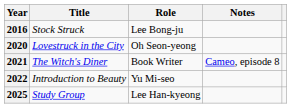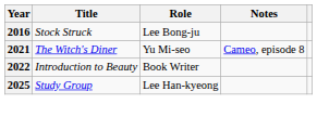 <table class="wikitable plainrowheaders">
 <tr>
 <th scope="col">Year</th>
 <th scope="col">Title</th>
 <th scope="col">Role</th>
 <th scope="col">Notes</th>
 <th scope="col" class="unsortable"></th>
 </tr>
 <tr>
 <th scope="row">2016</th>
 <td><em>Stock Struck</em></td>
 <td>Lee Bong-ju</td>
 <td></td>
 <td style="text-align:center"></td>
 </tr>
 <tr>
-<th scope="row">2020</th>
-<td><em><a href='#'>Lovestruck in the City</a></em></td>
-<td>Oh Seon-yeong</td>
-<td></td>
-<td style="text-align:center"></td>
-</tr>
-<tr>
 <th scope="row">2021</th>
 <td><em><a href='#'>The Witch's Diner</a></em></td>
-<td>Book Writer</td>
+<td>Yu Mi-seo</td>
 <td><a href='#'>Cameo</a>, episode 8</td>
 <td style="text-align:center"></td>
 </tr>
 <tr>
 <th scope="row">2022</th>
 <td><em>Introduction to Beauty</em></td>
-<td>Yu Mi-seo</td>
+<td>Book Writer</td>
 <td></td>
 <td style="text-align:center"></td>
 </tr>
 <tr>
 <th scope="row">2025</th>
 <td><em><a href='#'>Study Group</a></em></td>
 <td>Lee Han-kyeong</td>
 <td></td>
 <td style="text-align:center"></td>
 </tr>
 </table>
